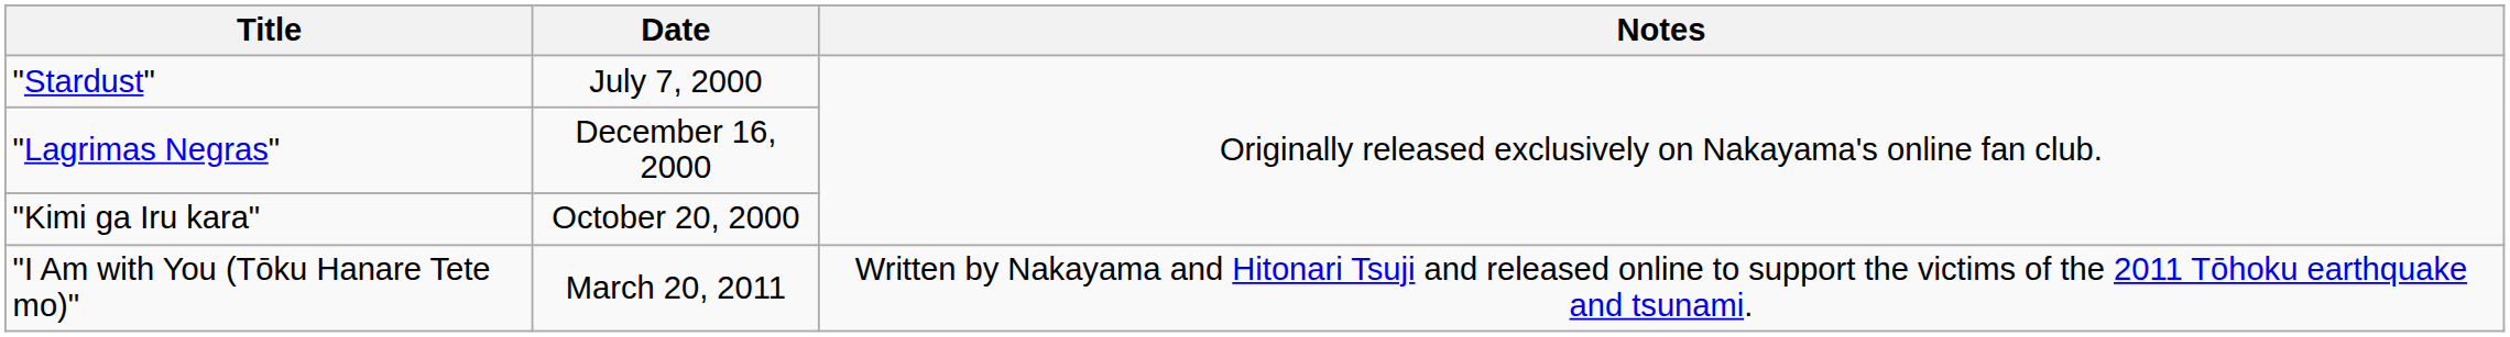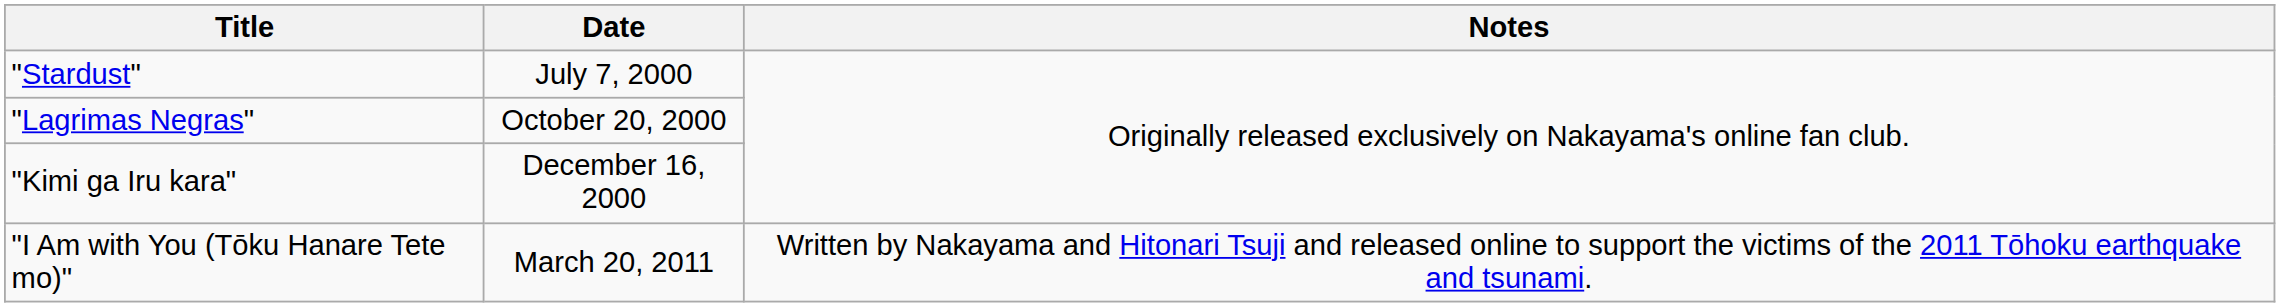 <table class="wikitable plainrowheaders" style="text-align:center;">
 <tr>
 <th scope="col" style="width:16em;">Title</th>
 <th scope="col">Date</th>
 <th scope="col">Notes</th>
 </tr>
 <tr>
 <td align="left">"<a href='#'>Stardust</a>"</td>
 <td>July 7, 2000</td>
 <td rowspan="3">Originally released exclusively on Nakayama's online fan club.</td>
 </tr>
 <tr>
 <td align="left">"<a href='#'>Lagrimas Negras</a>"</td>
-<td>December 16, 2000</td>
+<td>October 20, 2000</td>
 </tr>
 <tr>
 <td align="left">"Kimi ga Iru kara"</td>
-<td>October 20, 2000</td>
+<td>December 16, 2000</td>
 </tr>
 <tr>
 <td align="left">"I Am with You (Tōku Hanare Tete mo)"</td>
 <td>March 20, 2011</td>
 <td>Written by Nakayama and <a href='#'>Hitonari Tsuji</a> and released online to support the victims of the <a href='#'>2011 Tōhoku earthquake and tsunami</a>.</td>
 </tr>
 </table>
